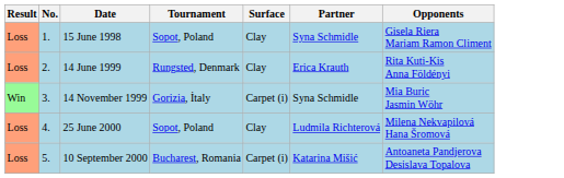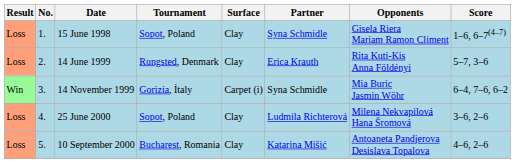 <table class="sortable wikitable" style="font-size:97%">
 <tr>
 <th>Result</th>
 <th>No.</th>
 <th>Date</th>
 <th>Tournament</th>
 <th>Surface</th>
 <th>Partner</th>
 <th>Opponents</th>
+<th>Score</th>
 </tr>
 <tr style="background:lightblue;">
 <td style="background:#ffa07a;">Loss</td>
 <td>1.</td>
 <td>15 June 1998</td>
 <td><a href='#'>Sopot</a>, Poland</td>
 <td>Clay</td>
 <td> <a href='#'>Syna Schmidle</a></td>
 <td> <a href='#'>Gisela Riera</a> <br>  <a href='#'>Mariam Ramon Climent</a></td>
+<td>1–6, 6–7<sup>(4–7)</sup></td>
 </tr>
 <tr style="background:lightblue;">
 <td style="background:#ffa07a;">Loss</td>
 <td>2.</td>
 <td>14 June 1999</td>
 <td><a href='#'>Rungsted</a>, Denmark</td>
 <td>Clay</td>
 <td> <a href='#'>Erica Krauth</a></td>
 <td> <a href='#'>Rita Kuti-Kis</a> <br>  <a href='#'>Anna Földényi</a></td>
+<td>5–7, 3–6</td>
 </tr>
 <tr style="background:lightblue;">
 <td style="background:#98fb98;">Win</td>
 <td>3.</td>
 <td>14 November 1999</td>
 <td><a href='#'>Gorizia</a>, İtaly</td>
 <td>Carpet (i)</td>
 <td> Syna Schmidle</td>
 <td> <a href='#'>Mia Buric</a> <br>  <a href='#'>Jasmin Wöhr</a></td>
+<td>6–4, 7–6, 6–2</td>
 </tr>
 <tr bgcolor="lightblue">
 <td style="background:#ffa07a;">Loss</td>
 <td>4.</td>
 <td>25 June 2000</td>
 <td><a href='#'>Sopot</a>, Poland</td>
 <td>Clay</td>
 <td> <a href='#'>Ludmila Richterová</a></td>
 <td> <a href='#'>Milena Nekvapilová</a> <br>  <a href='#'>Hana Šromová</a></td>
+<td>3–6, 2–6</td>
 </tr>
 <tr style="background:lightblue;">
 <td style="background:#ffa07a;">Loss</td>
 <td>5.</td>
 <td>10 September 2000</td>
 <td><a href='#'>Bucharest</a>, Romania</td>
-<td>Carpet (i)</td>
+<td>Clay</td>
 <td> <a href='#'>Katarina Mišić</a></td>
 <td> <a href='#'>Antoaneta Pandjerova</a> <br>  <a href='#'>Desislava Topalova</a></td>
+<td>4–6, 2–6</td>
 </tr>
 </table>
